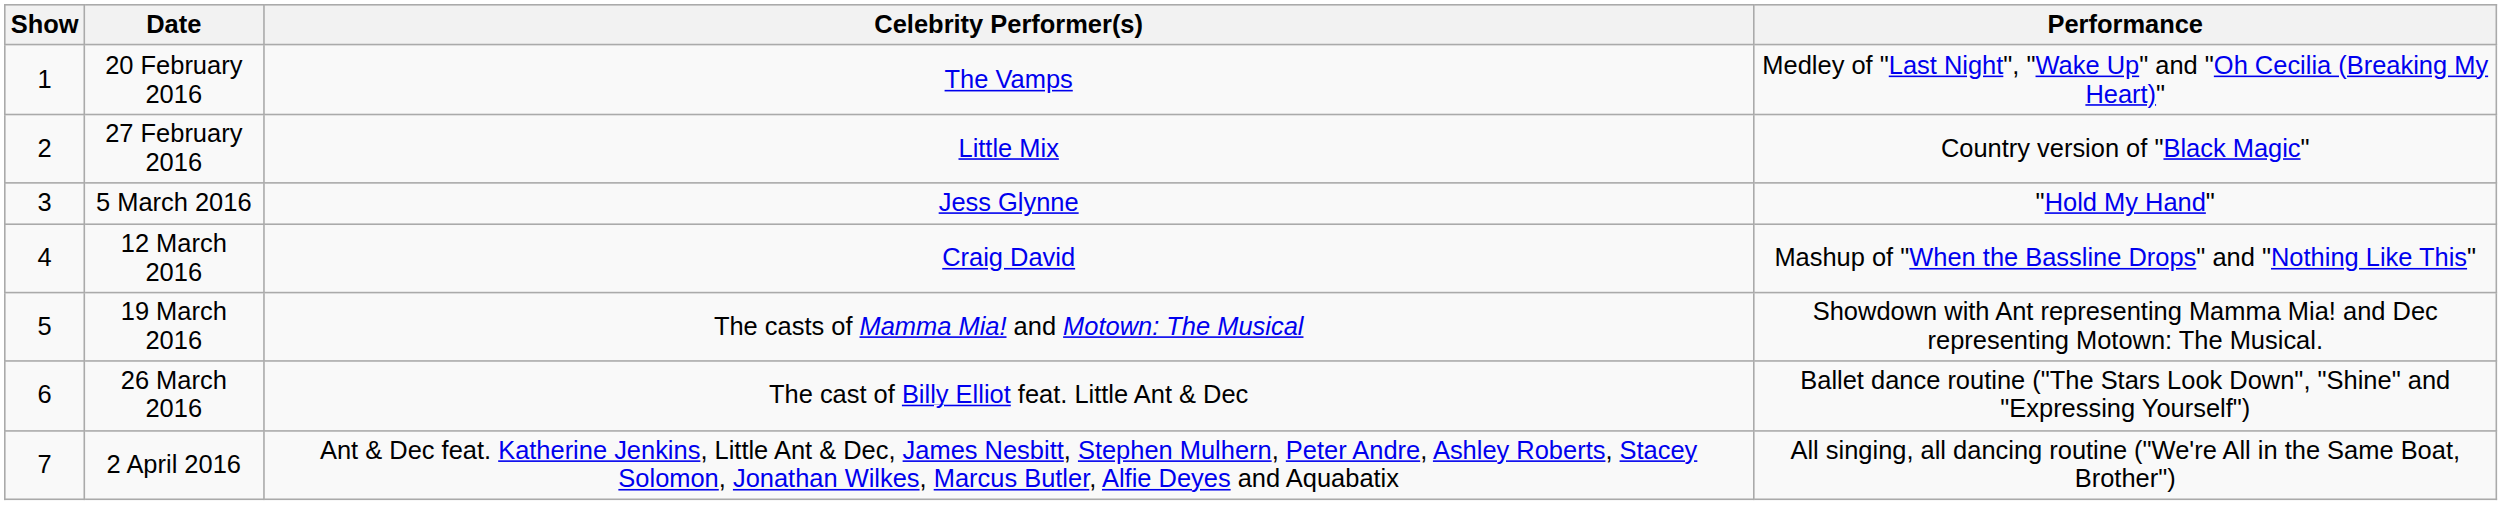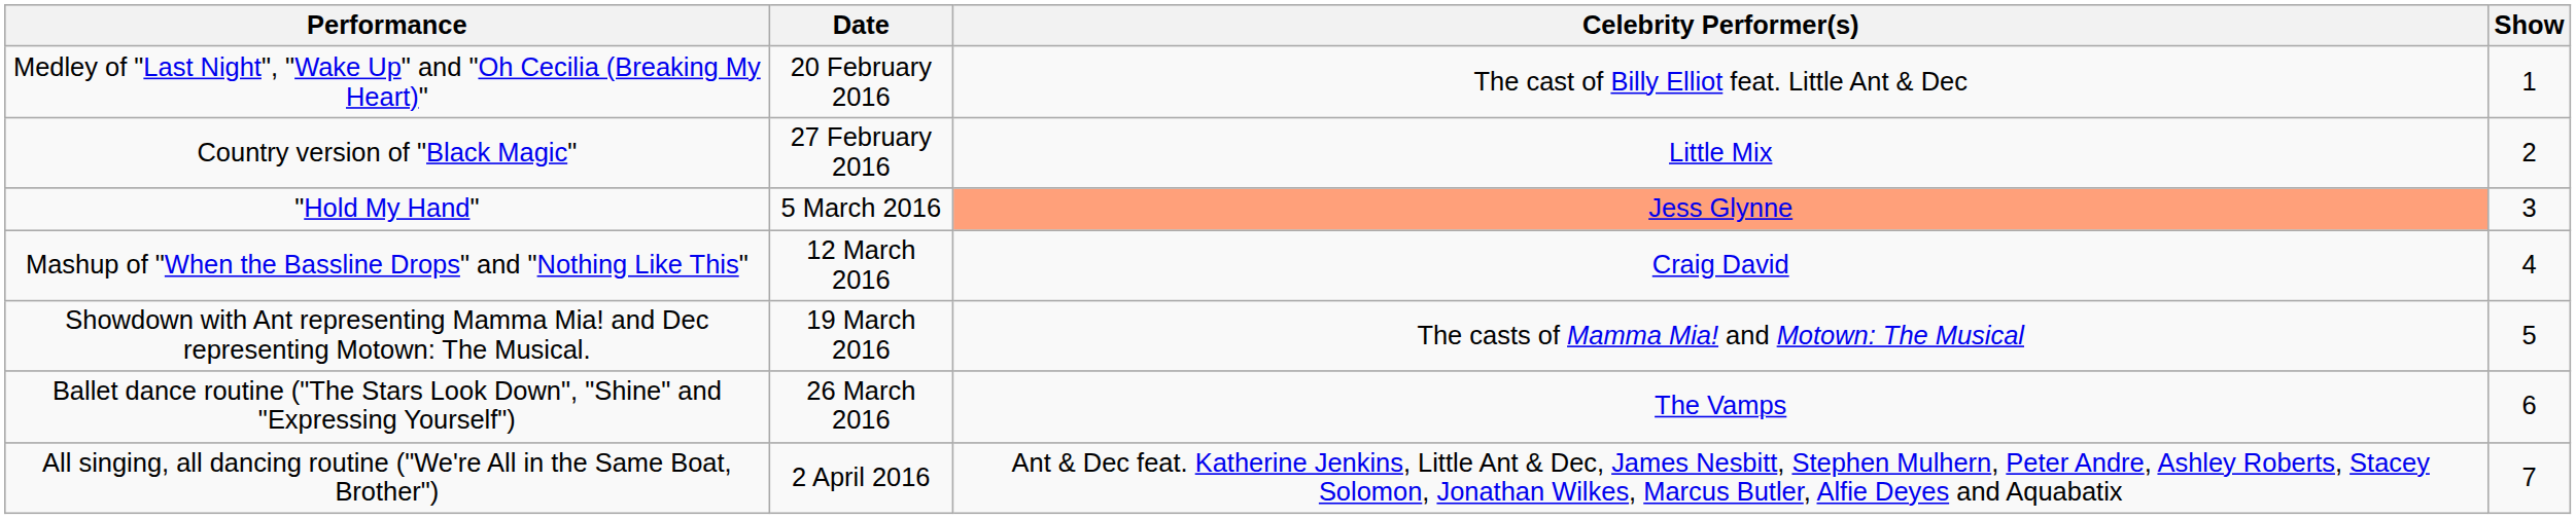 <table class="wikitable" style="text-align:center">
 <tr>
-<th>Show</th>
+<th>Performance</th>
 <th>Date</th>
 <th>Celebrity Performer(s)</th>
-<th>Performance</th>
+<th>Show</th>
 </tr>
 <tr>
+<td>Medley of "<a href='#'>Last Night</a>", "<a href='#'>Wake Up</a>" and "<a href='#'>Oh Cecilia (Breaking My Heart)</a>"</td>
+<td>20 February 2016</td>
+<td>The cast of <a href='#'>Billy Elliot</a> feat. Little Ant & Dec</td>
 <td>1</td>
-<td>20 February 2016</td>
-<td><a href='#'>The Vamps</a></td>
-<td>Medley of "<a href='#'>Last Night</a>", "<a href='#'>Wake Up</a>" and "<a href='#'>Oh Cecilia (Breaking My Heart)</a>"</td>
 </tr>
 <tr>
-<td>2</td>
+<td>Country version of "<a href='#'>Black Magic</a>"</td>
 <td>27 February 2016</td>
 <td><a href='#'>Little Mix</a></td>
-<td>Country version of "<a href='#'>Black Magic</a>"</td>
+<td>2</td>
 </tr>
 <tr>
+<td>"<a href='#'>Hold My Hand</a>"</td>
+<td>5 March 2016</td>
+<td style="background: lightsalmon;"><a href='#'>Jess Glynne</a></td>
 <td>3</td>
-<td>5 March 2016</td>
-<td><a href='#'>Jess Glynne</a></td>
-<td>"<a href='#'>Hold My Hand</a>"</td>
 </tr>
 <tr>
-<td>4</td>
+<td>Mashup of "<a href='#'>When the Bassline Drops</a>" and "<a href='#'>Nothing Like This</a>"</td>
 <td>12 March 2016</td>
 <td><a href='#'>Craig David</a></td>
-<td>Mashup of "<a href='#'>When the Bassline Drops</a>" and "<a href='#'>Nothing Like This</a>"</td>
+<td>4</td>
 </tr>
 <tr>
-<td>5</td>
+<td>Showdown with Ant representing Mamma Mia! and Dec representing Motown: The Musical.</td>
 <td>19 March 2016</td>
 <td>The casts of <em><a href='#'>Mamma Mia!</a></em> and <em><a href='#'>Motown: The Musical</a></em></td>
-<td>Showdown with Ant representing Mamma Mia! and Dec representing Motown: The Musical.</td>
+<td>5</td>
 </tr>
 <tr>
+<td>Ballet dance routine ("The Stars Look Down", "Shine" and "Expressing Yourself")</td>
+<td>26 March 2016</td>
+<td><a href='#'>The Vamps</a></td>
 <td>6</td>
-<td>26 March 2016</td>
-<td>The cast of <a href='#'>Billy Elliot</a> feat. Little Ant & Dec</td>
-<td>Ballet dance routine ("The Stars Look Down", "Shine" and "Expressing Yourself")</td>
 </tr>
 <tr>
-<td>7</td>
+<td>All singing, all dancing routine ("We're All in the Same Boat, Brother")</td>
 <td>2 April 2016</td>
 <td>Ant & Dec feat. <a href='#'>Katherine Jenkins</a>, Little Ant & Dec, <a href='#'>James Nesbitt</a>, <a href='#'>Stephen Mulhern</a>, <a href='#'>Peter Andre</a>, <a href='#'>Ashley Roberts</a>, <a href='#'>Stacey Solomon</a>, <a href='#'>Jonathan Wilkes</a>, <a href='#'>Marcus Butler</a>, <a href='#'>Alfie Deyes</a> and Aquabatix</td>
-<td>All singing, all dancing routine ("We're All in the Same Boat, Brother")</td>
+<td>7</td>
 </tr>
 </table>
